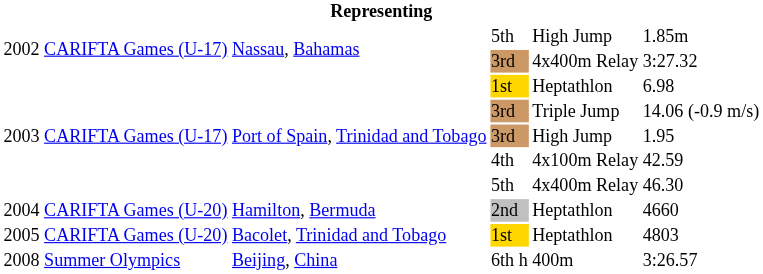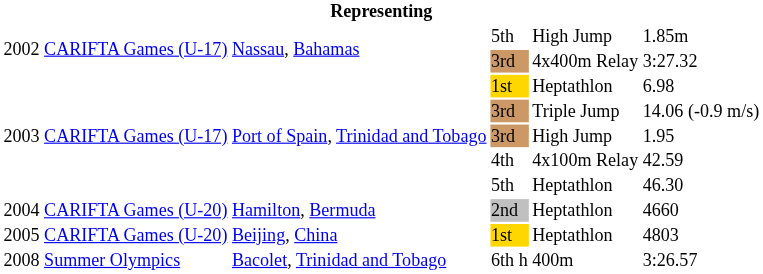 <table>
 <tr>
 <th colspan="6">Representing </th>
 </tr>
 <tr>
 <td rowspan = "2">2002</td>
 <td rowspan = "2"><a href='#'>CARIFTA Games (U-17)</a></td>
 <td rowspan = "2"><a href='#'>Nassau</a>, <a href='#'>Bahamas</a></td>
 <td>5th</td>
 <td>High Jump</td>
 <td>1.85m</td>
 </tr>
 <tr>
 <td bgcolor=cc9966>3rd</td>
 <td>4x400m Relay</td>
 <td>3:27.32</td>
 </tr>
 <tr>
 <td rowspan = "5">2003</td>
 <td rowspan = "5"><a href='#'>CARIFTA Games (U-17)</a></td>
 <td rowspan = "5"><a href='#'>Port of Spain</a>, <a href='#'>Trinidad and Tobago</a></td>
 <td bgcolor=gold>1st</td>
 <td>Heptathlon</td>
 <td>6.98 </td>
 </tr>
 <tr>
 <td bgcolor=cc9966>3rd</td>
 <td>Triple Jump</td>
 <td>14.06 (-0.9 m/s)</td>
 </tr>
 <tr>
 <td bgcolor=cc9966>3rd</td>
 <td>High Jump</td>
 <td>1.95</td>
 </tr>
 <tr>
 <td>4th</td>
 <td>4x100m Relay</td>
 <td>42.59 </td>
 </tr>
 <tr>
 <td>5th</td>
-<td>4x400m Relay</td>
+<td>Heptathlon</td>
 <td>46.30</td>
 </tr>
 <tr>
 <td>2004</td>
 <td><a href='#'>CARIFTA Games (U-20)</a></td>
 <td><a href='#'>Hamilton</a>, <a href='#'>Bermuda</a></td>
 <td bgcolor=silver>2nd</td>
 <td>Heptathlon</td>
 <td>4660</td>
 </tr>
 <tr>
 <td>2005</td>
 <td><a href='#'>CARIFTA Games (U-20)</a></td>
-<td><a href='#'>Bacolet</a>, <a href='#'>Trinidad and Tobago</a></td>
+<td><a href='#'>Beijing</a>, <a href='#'>China</a></td>
 <td bgcolor=gold>1st</td>
 <td>Heptathlon</td>
 <td>4803</td>
 </tr>
 <tr>
 <td>2008</td>
 <td><a href='#'>Summer Olympics</a></td>
-<td><a href='#'>Beijing</a>, <a href='#'>China</a></td>
+<td><a href='#'>Bacolet</a>, <a href='#'>Trinidad and Tobago</a></td>
 <td>6th h</td>
 <td>400m</td>
 <td>3:26.57</td>
 </tr>
 <tr>
 </tr>
 </table>
